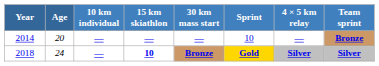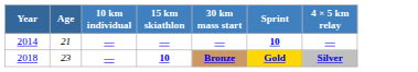 <table class="wikitable" style="font-size:95%; text-align:center; border:grey solid 1px; border-collapse:collapse; background:#ffffff;">
 <tr>
 <th style="background-color:#369; color:white; width:60px;"> Year </th>
 <th style="background-color:#369; color:white; width:40px;"> Age </th>
 <th style="background-color:#4180be; color:white; width:75px;"> 10 km <br> individual </th>
 <th style="background-color:#4180be; color:white; width:75px;"> 15 km <br> skiathlon </th>
 <th style="background-color:#4180be; color:white; width:75px;"> 30 km <br> mass start </th>
 <th style="background-color:#4180be; color:white; width:75px;"> Sprint </th>
 <th style="background-color:#4180be; color:white; width:75px;"> 4 × 5 km <br> relay </th>
-<th style="background-color:#4180be; color:white; width:75px;"> Team <br> sprint </th>
 </tr>
 <tr>
 <td><a href='#'>2014</a></td>
-<td><em>20</em></td>
+<td><em>21</em></td>
 <td><a href='#'>—</a></td>
 <td><a href='#'>—</a></td>
 <td><a href='#'>—</a></td>
-<td><a href='#'>10</a></td>
+<td><strong><a href='#'>10</a></strong></td>
 <td><a href='#'>—</a></td>
-<td style="background:#c96;"><a href='#'><strong>Bronze</strong></a></td>
 </tr>
 <tr>
 <td><a href='#'>2018</a></td>
-<td><em>24</em></td>
+<td><em>23</em></td>
 <td><a href='#'>—</a></td>
 <td><strong><a href='#'>10</a></strong></td>
 <td style="background:#c96;"><a href='#'><strong>Bronze</strong></a></td>
 <td style="background:gold;"><a href='#'><strong>Gold</strong></a></td>
 <td style="background:silver;"><a href='#'><strong>Silver</strong></a></td>
-<td style="background:silver;"><a href='#'><strong>Silver</strong></a></td>
 </tr>
 </table>
